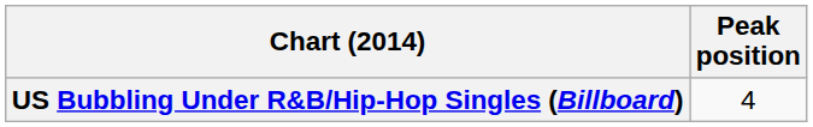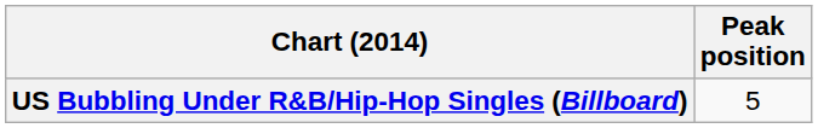 <table class="wikitable sortable plainrowheaders" style="text-align:center">
 <tr>
 <th scope="col">Chart (2014)</th>
 <th scope="col">Peak<br>position</th>
 </tr>
 <tr>
 <th scope="row">US <a href='#'>Bubbling Under R&B/Hip-Hop Singles</a> (<em><a href='#'>Billboard</a></em>)</th>
-<td style="text-align:center;">4</td>
+<td style="text-align:center;">5</td>
 </tr>
 </table>
